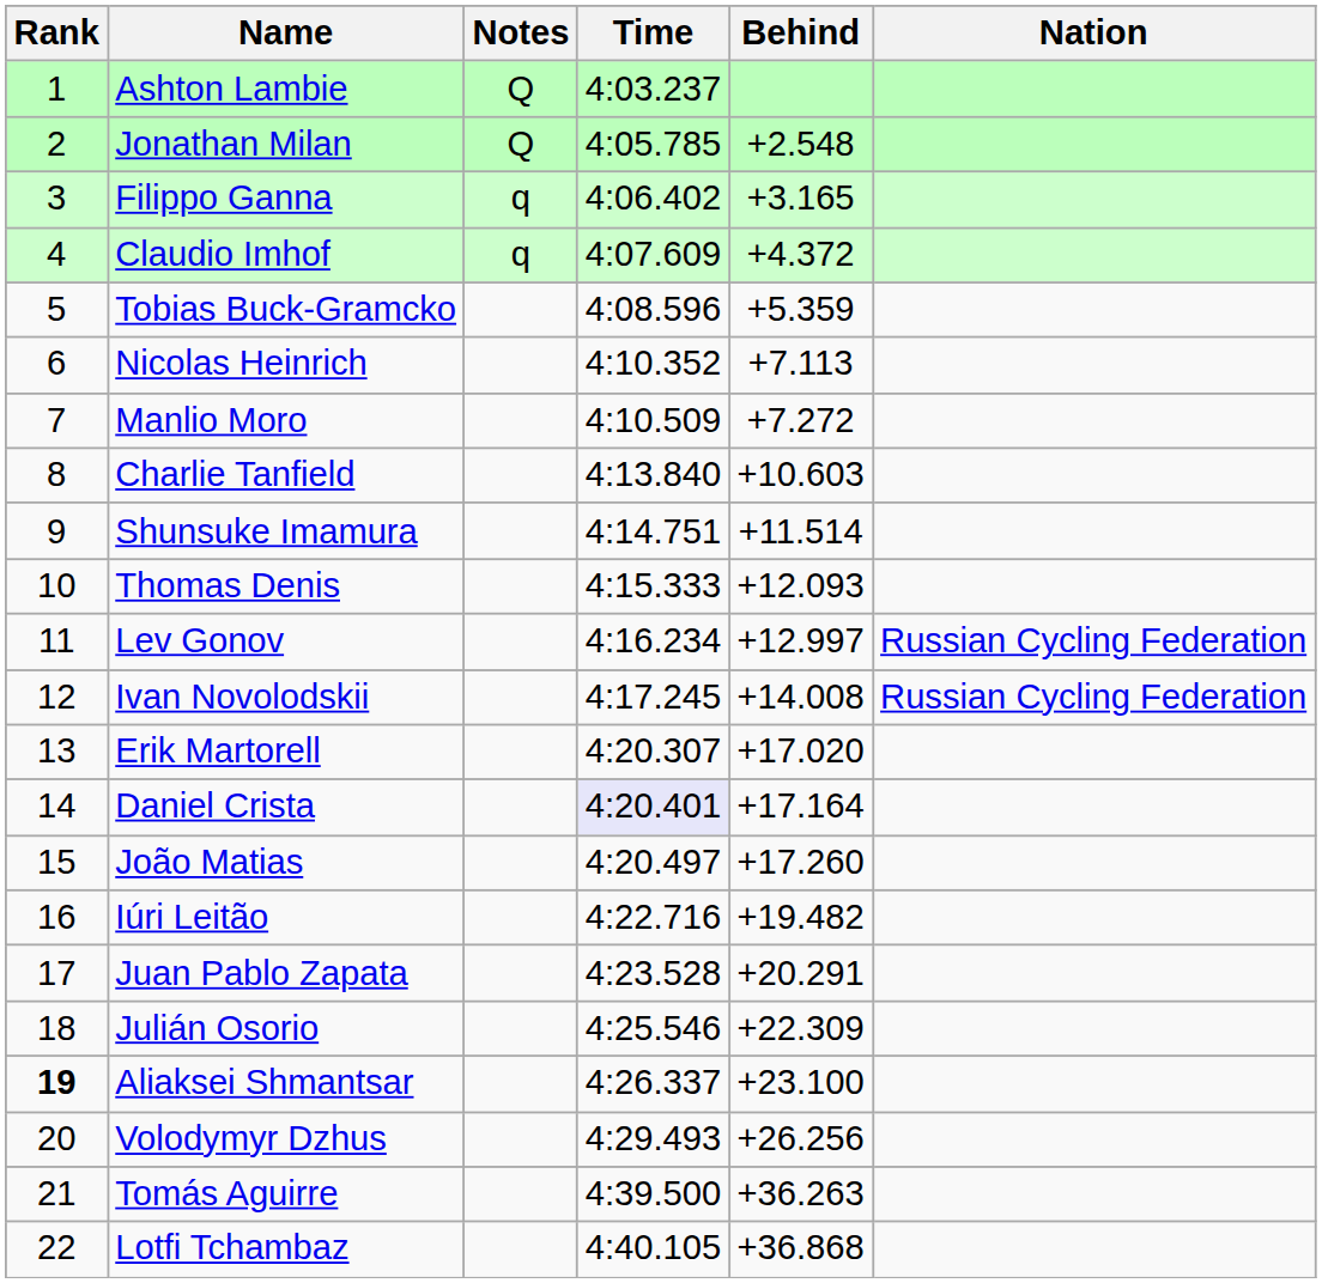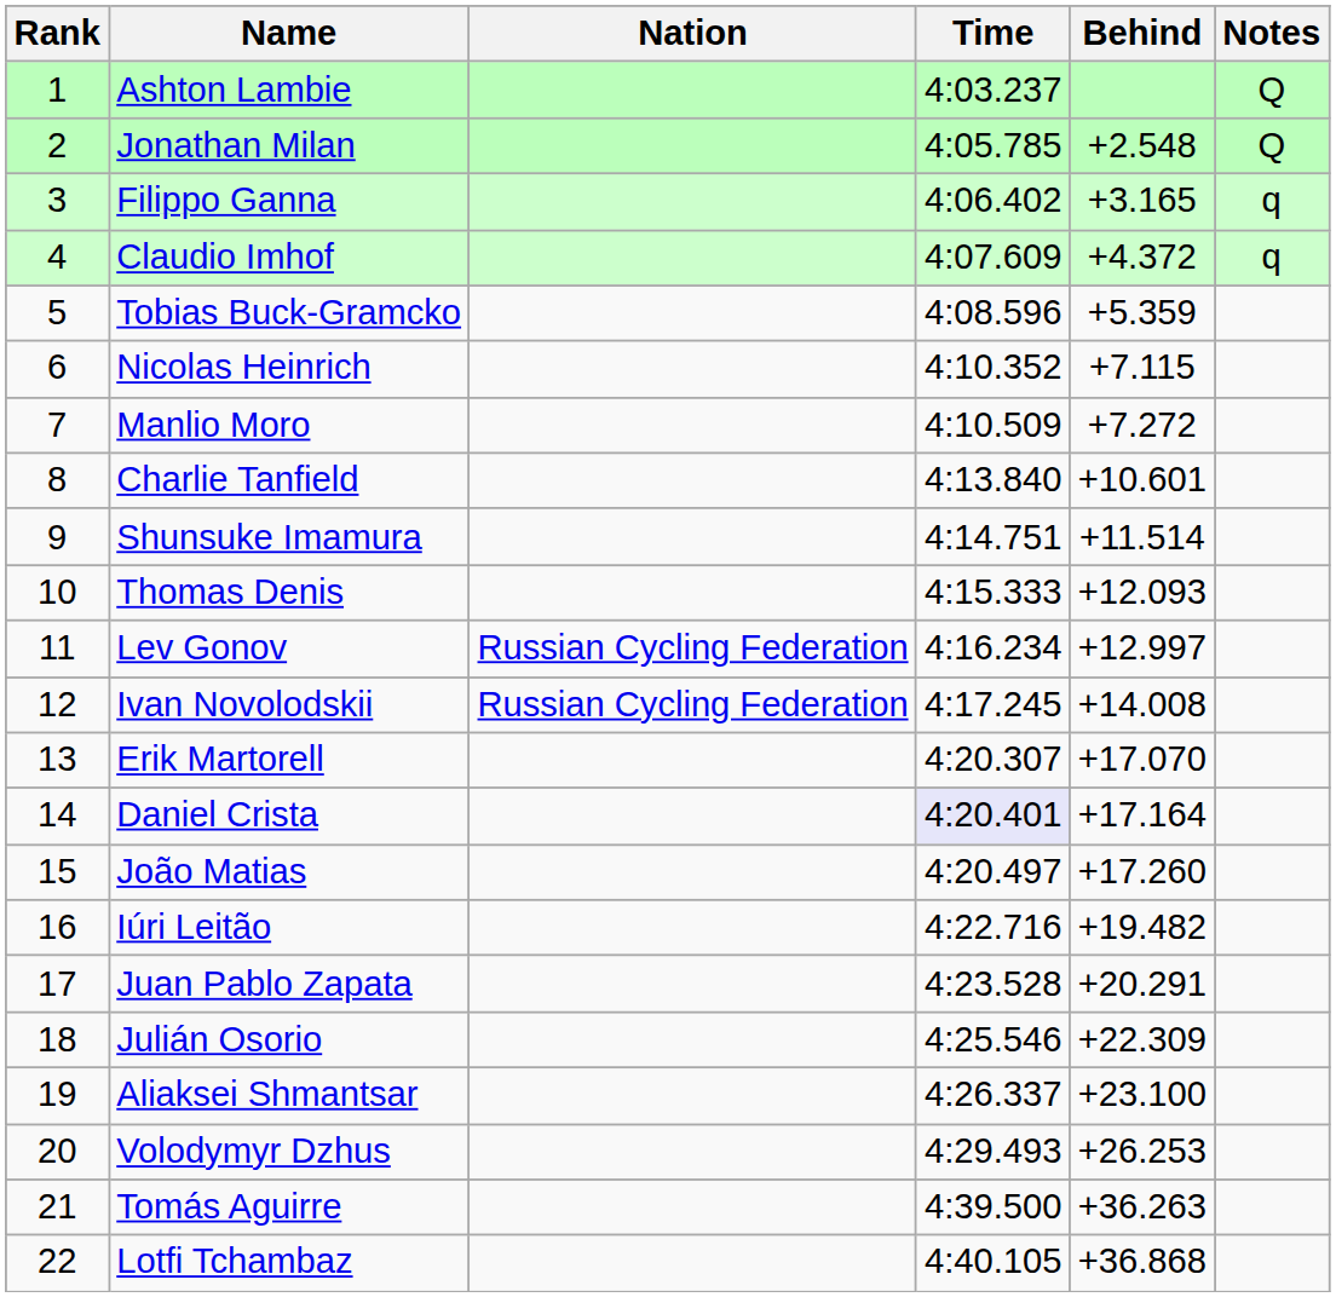 <table class="wikitable sortable" style="text-align:center">
 <tr>
 <th>Rank</th>
 <th>Name</th>
-<th>Notes</th>
+<th>Nation</th>
 <th>Time</th>
 <th>Behind</th>
-<th>Nation</th>
+<th>Notes</th>
 </tr>
 <tr bgcolor=bbffbb>
 <td>1</td>
 <td align=left><a href='#'>Ashton Lambie</a></td>
-<td>Q</td>
+<td align=left></td>
 <td>4:03.237</td>
 <td></td>
-<td align=left></td>
+<td>Q</td>
 </tr>
 <tr bgcolor=bbffbb>
 <td>2</td>
 <td align=left><a href='#'>Jonathan Milan</a></td>
-<td>Q</td>
+<td align=left></td>
 <td>4:05.785</td>
 <td>+2.548</td>
-<td align=left></td>
+<td>Q</td>
 </tr>
 <tr bgcolor=ccffcc>
 <td>3</td>
 <td align=left><a href='#'>Filippo Ganna</a></td>
-<td>q</td>
+<td align=left></td>
 <td>4:06.402</td>
 <td>+3.165</td>
-<td align=left></td>
+<td>q</td>
 </tr>
 <tr bgcolor=ccffcc>
 <td>4</td>
 <td align=left><a href='#'>Claudio Imhof</a></td>
-<td>q</td>
+<td align=left></td>
 <td>4:07.609</td>
 <td>+4.372</td>
-<td align=left></td>
+<td>q</td>
 </tr>
 <tr>
 <td>5</td>
 <td align=left><a href='#'>Tobias Buck-Gramcko</a></td>
-<td></td>
+<td align=left></td>
 <td>4:08.596</td>
 <td>+5.359</td>
-<td align=left></td>
+<td></td>
 </tr>
 <tr>
 <td>6</td>
 <td align=left><a href='#'>Nicolas Heinrich</a></td>
+<td align=left></td>
+<td>4:10.352</td>
+<td>+7.115</td>
 <td></td>
-<td>4:10.352</td>
-<td>+7.113</td>
-<td align=left></td>
 </tr>
 <tr>
 <td>7</td>
 <td align=left><a href='#'>Manlio Moro</a></td>
-<td></td>
+<td align=left></td>
 <td>4:10.509</td>
 <td>+7.272</td>
-<td align=left></td>
+<td></td>
 </tr>
 <tr>
 <td>8</td>
 <td align=left><a href='#'>Charlie Tanfield</a></td>
+<td align=left></td>
+<td>4:13.840</td>
+<td>+10.601</td>
 <td></td>
-<td>4:13.840</td>
-<td>+10.603</td>
-<td align=left></td>
 </tr>
 <tr>
 <td>9</td>
 <td align=left><a href='#'>Shunsuke Imamura</a></td>
-<td></td>
+<td align=left></td>
 <td>4:14.751</td>
 <td>+11.514</td>
-<td align=left></td>
+<td></td>
 </tr>
 <tr>
 <td>10</td>
 <td align=left><a href='#'>Thomas Denis</a></td>
-<td></td>
+<td align=left></td>
 <td>4:15.333</td>
 <td>+12.093</td>
-<td align=left></td>
+<td></td>
 </tr>
 <tr>
 <td>11</td>
 <td align=left><a href='#'>Lev Gonov</a></td>
-<td></td>
+<td align=left><a href='#'>Russian Cycling Federation</a></td>
 <td>4:16.234</td>
 <td>+12.997</td>
-<td align=left><a href='#'>Russian Cycling Federation</a></td>
+<td></td>
 </tr>
 <tr>
 <td>12</td>
 <td align=left><a href='#'>Ivan Novolodskii</a></td>
-<td></td>
+<td align=left><a href='#'>Russian Cycling Federation</a></td>
 <td>4:17.245</td>
 <td>+14.008</td>
-<td align=left><a href='#'>Russian Cycling Federation</a></td>
+<td></td>
 </tr>
 <tr>
 <td>13</td>
 <td align=left><a href='#'>Erik Martorell</a></td>
+<td align=left></td>
+<td>4:20.307</td>
+<td>+17.070</td>
 <td></td>
-<td>4:20.307</td>
-<td>+17.020</td>
-<td align=left></td>
 </tr>
 <tr>
 <td>14</td>
 <td align=left><a href='#'>Daniel Crista</a></td>
-<td></td>
+<td align=left></td>
 <td style="background: lavender;">4:20.401</td>
 <td>+17.164</td>
-<td align=left></td>
+<td></td>
 </tr>
 <tr>
 <td>15</td>
 <td align=left><a href='#'>João Matias</a></td>
-<td></td>
+<td align=left></td>
 <td>4:20.497</td>
 <td>+17.260</td>
-<td align=left></td>
+<td></td>
 </tr>
 <tr>
 <td>16</td>
 <td align=left><a href='#'>Iúri Leitão</a></td>
-<td></td>
+<td align=left></td>
 <td>4:22.716</td>
 <td>+19.482</td>
-<td align=left></td>
+<td></td>
 </tr>
 <tr>
 <td>17</td>
 <td align=left><a href='#'>Juan Pablo Zapata</a></td>
-<td></td>
+<td align=left></td>
 <td>4:23.528</td>
 <td>+20.291</td>
-<td align=left></td>
+<td></td>
 </tr>
 <tr>
 <td>18</td>
 <td align=left><a href='#'>Julián Osorio</a></td>
-<td></td>
+<td align=left></td>
 <td>4:25.546</td>
 <td>+22.309</td>
-<td align=left></td>
+<td></td>
 </tr>
 <tr>
-<td><strong>19</strong></td>
+<td>19</td>
 <td align=left><a href='#'>Aliaksei Shmantsar</a></td>
-<td></td>
+<td align=left></td>
 <td>4:26.337</td>
 <td>+23.100</td>
-<td align=left></td>
+<td></td>
 </tr>
 <tr>
 <td>20</td>
 <td align=left><a href='#'>Volodymyr Dzhus</a></td>
+<td align=left></td>
+<td>4:29.493</td>
+<td>+26.253</td>
 <td></td>
-<td>4:29.493</td>
-<td>+26.256</td>
-<td align=left></td>
 </tr>
 <tr>
 <td>21</td>
 <td align=left><a href='#'>Tomás Aguirre</a></td>
-<td></td>
+<td align=left></td>
 <td>4:39.500</td>
 <td>+36.263</td>
-<td align=left></td>
+<td></td>
 </tr>
 <tr>
 <td>22</td>
 <td align=left><a href='#'>Lotfi Tchambaz</a></td>
-<td></td>
+<td align=left></td>
 <td>4:40.105</td>
 <td>+36.868</td>
-<td align=left></td>
+<td></td>
 </tr>
 </table>
